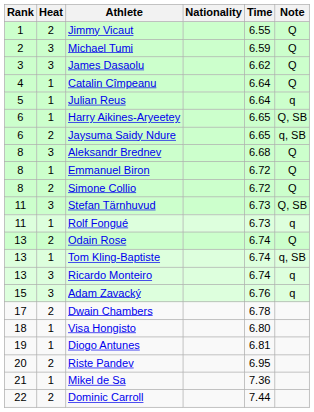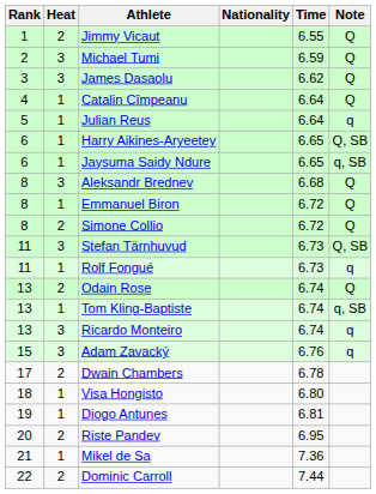 <table class="wikitable sortable" style="text-align:center">
 <tr>
 <th>Rank</th>
 <th>Heat</th>
 <th>Athlete</th>
 <th>Nationality</th>
 <th>Time</th>
 <th>Note</th>
 </tr>
 <tr bgcolor=ccffcc>
 <td>1</td>
 <td>2</td>
 <td align=left><a href='#'>Jimmy Vicaut</a></td>
 <td align=left></td>
 <td>6.55</td>
 <td>Q</td>
 </tr>
 <tr bgcolor=ccffcc>
 <td>2</td>
 <td>3</td>
 <td align=left><a href='#'>Michael Tumi</a></td>
 <td align=left></td>
 <td>6.59</td>
 <td>Q</td>
 </tr>
 <tr bgcolor=ccffcc>
 <td>3</td>
 <td>3</td>
 <td align=left><a href='#'>James Dasaolu</a></td>
 <td align=left></td>
 <td>6.62</td>
 <td>Q</td>
 </tr>
 <tr bgcolor=ccffcc>
 <td>4</td>
 <td>1</td>
 <td align=left><a href='#'>Catalin Cîmpeanu</a></td>
 <td align=left></td>
 <td>6.64</td>
 <td>Q</td>
 </tr>
 <tr bgcolor=ccffcc>
 <td>5</td>
 <td>1</td>
 <td align=left><a href='#'>Julian Reus</a></td>
 <td align=left></td>
 <td>6.64</td>
 <td>q</td>
 </tr>
 <tr bgcolor=ccffcc>
 <td>6</td>
 <td>1</td>
 <td align=left><a href='#'>Harry Aikines-Aryeetey</a></td>
 <td align=left></td>
 <td>6.65</td>
 <td>Q, SB</td>
 </tr>
 <tr bgcolor=ccffcc>
 <td>6</td>
-<td>2</td>
+<td>1</td>
 <td align=left><a href='#'>Jaysuma Saidy Ndure</a></td>
 <td align=left></td>
 <td>6.65</td>
 <td>q, SB</td>
 </tr>
 <tr bgcolor=ccffcc>
 <td>8</td>
 <td>3</td>
 <td align=left><a href='#'>Aleksandr Brednev</a></td>
 <td align=left></td>
 <td>6.68</td>
 <td>Q</td>
 </tr>
 <tr bgcolor=ccffcc>
 <td>8</td>
 <td>1</td>
 <td align=left><a href='#'>Emmanuel Biron</a></td>
 <td align=left></td>
 <td>6.72</td>
 <td>Q</td>
 </tr>
 <tr bgcolor=ccffcc>
 <td>8</td>
 <td>2</td>
 <td align=left><a href='#'>Simone Collio</a></td>
 <td align=left></td>
 <td>6.72</td>
 <td>Q</td>
 </tr>
 <tr bgcolor=ccffcc>
 <td>11</td>
 <td>3</td>
 <td align=left><a href='#'>Stefan Tärnhuvud</a></td>
 <td align=left></td>
 <td>6.73</td>
 <td>Q, SB</td>
 </tr>
 <tr bgcolor=ddffdd>
 <td>11</td>
 <td>1</td>
 <td align=left><a href='#'>Rolf Fongué</a></td>
 <td align=left></td>
 <td>6.73</td>
 <td>q</td>
 </tr>
 <tr bgcolor=ccffcc>
 <td>13</td>
 <td>2</td>
 <td align=left><a href='#'>Odain Rose</a></td>
 <td align=left></td>
 <td>6.74</td>
 <td>Q</td>
 </tr>
 <tr bgcolor=ddffdd>
 <td>13</td>
 <td>1</td>
 <td align=left><a href='#'>Tom Kling-Baptiste</a></td>
 <td align=left></td>
 <td>6.74</td>
 <td>q, SB</td>
 </tr>
 <tr bgcolor=ddffdd>
 <td>13</td>
 <td>3</td>
 <td align=left><a href='#'>Ricardo Monteiro</a></td>
 <td align=left></td>
 <td>6.74</td>
 <td>q</td>
 </tr>
 <tr bgcolor=ddffdd>
 <td>15</td>
 <td>3</td>
 <td align=left><a href='#'>Adam Zavacký</a></td>
 <td align=left></td>
 <td>6.76</td>
 <td>q</td>
 </tr>
 <tr>
 <td>17</td>
 <td>2</td>
 <td align=left><a href='#'>Dwain Chambers</a></td>
 <td align=left></td>
 <td>6.78</td>
 <td></td>
 </tr>
 <tr>
 <td>18</td>
 <td>1</td>
 <td align=left><a href='#'>Visa Hongisto</a></td>
 <td align=left></td>
 <td>6.80</td>
 <td></td>
 </tr>
 <tr>
 <td>19</td>
 <td>1</td>
 <td align=left><a href='#'>Diogo Antunes</a></td>
 <td align=left></td>
 <td>6.81</td>
 <td></td>
 </tr>
 <tr>
 <td>20</td>
 <td>2</td>
 <td align=left><a href='#'>Riste Pandev</a></td>
 <td align=left></td>
 <td>6.95</td>
 <td></td>
 </tr>
 <tr>
 <td>21</td>
 <td>1</td>
 <td align=left><a href='#'>Mikel de Sa</a></td>
 <td align=left></td>
 <td>7.36</td>
 <td></td>
 </tr>
 <tr>
 <td>22</td>
 <td>2</td>
 <td align=left><a href='#'>Dominic Carroll</a></td>
 <td align=left></td>
 <td>7.44</td>
 <td></td>
 </tr>
 </table>
